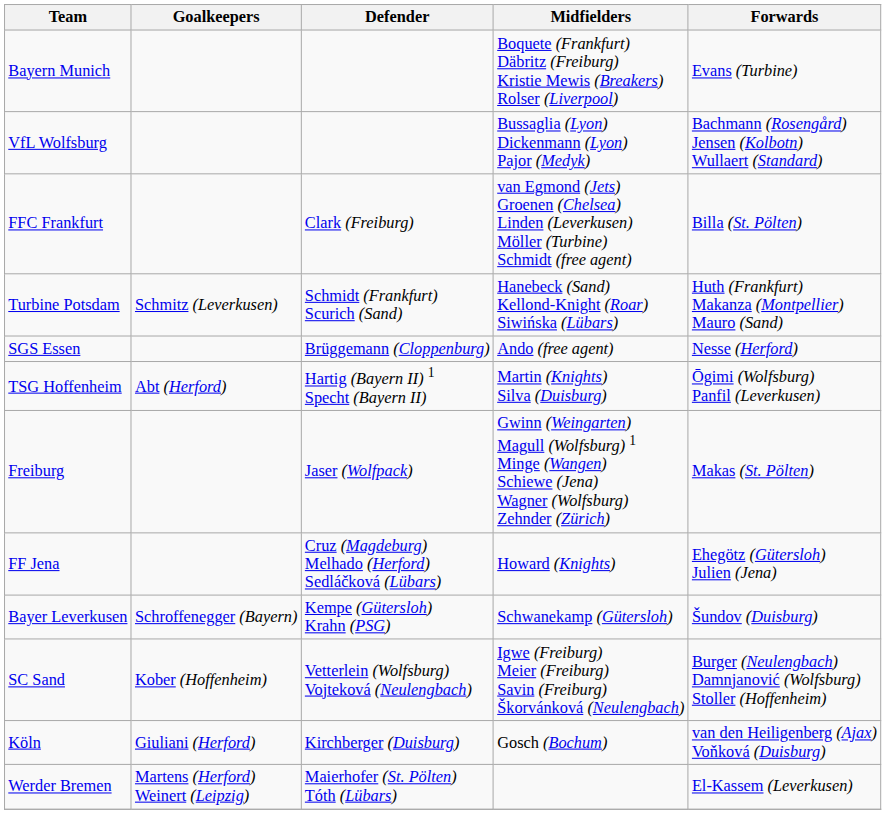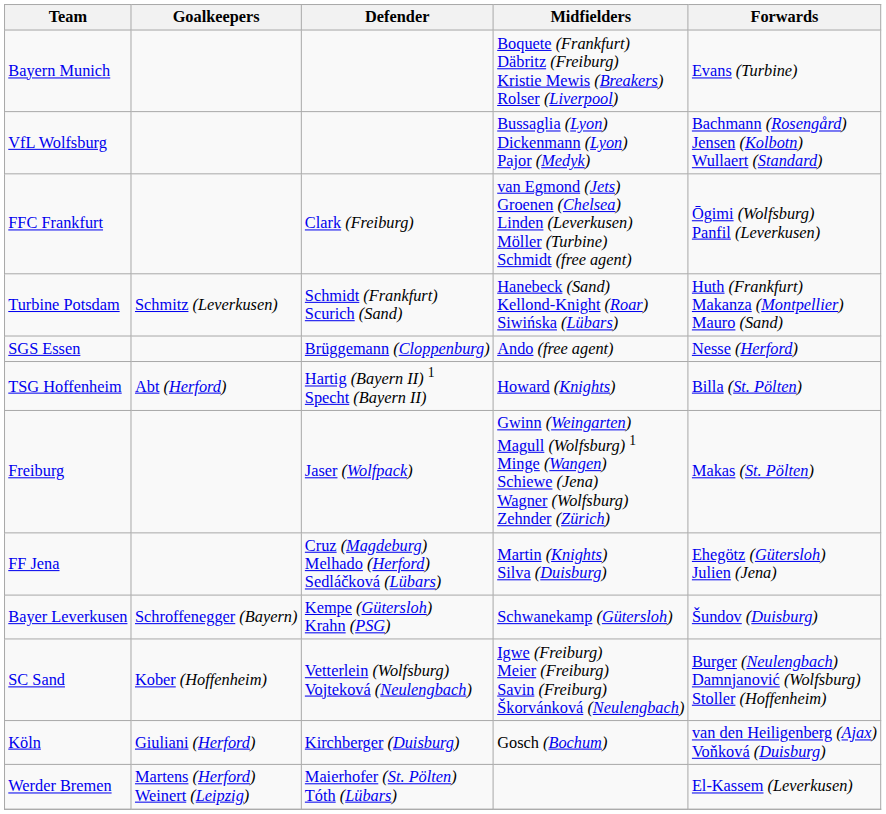 <table class="wikitable">
 <tr>
 <th>Team</th>
 <th>Goalkeepers</th>
 <th>Defender</th>
 <th>Midfielders</th>
 <th>Forwards</th>
 </tr>
 <tr>
 <td><a href='#'>Bayern Munich</a></td>
 <td></td>
 <td></td>
 <td> <a href='#'>Boquete</a> <em>(Frankfurt)</em><br><a href='#'>Däbritz</a> <em>(Freiburg)</em><br> <a href='#'>Kristie Mewis</a> <em>(<a href='#'>Breakers</a>)</em><br><a href='#'>Rolser</a> <em>(<a href='#'>Liverpool</a>)</em></td>
 <td> <a href='#'>Evans</a> <em>(Turbine)</em></td>
 </tr>
 <tr>
 <td><a href='#'>VfL Wolfsburg</a></td>
 <td></td>
 <td></td>
 <td> <a href='#'>Bussaglia</a> <em>(<a href='#'>Lyon</a>)</em><br> <a href='#'>Dickenmann</a> <em>(<a href='#'>Lyon</a>)</em><br> <a href='#'>Pajor</a> <em>(<a href='#'>Medyk</a>)</em></td>
 <td> <a href='#'>Bachmann</a> <em>(<a href='#'>Rosengård</a>)</em><br> <a href='#'>Jensen</a> <em>(<a href='#'>Kolbotn</a>)</em><br> <a href='#'>Wullaert</a> <em>(<a href='#'>Standard</a>)</em></td>
 </tr>
 <tr>
 <td><a href='#'>FFC Frankfurt</a></td>
 <td></td>
 <td> <a href='#'>Clark</a> <em>(Freiburg)</em></td>
 <td> <a href='#'>van Egmond</a> <em>(<a href='#'>Jets</a>)</em><br> <a href='#'>Groenen</a> <em>(<a href='#'>Chelsea</a>)</em><br><a href='#'>Linden</a> <em>(Leverkusen)</em><br><a href='#'>Möller</a> <em>(Turbine)</em><br> <a href='#'>Schmidt</a> <em>(free agent)</em></td>
-<td> <a href='#'>Billa</a> <em>(<a href='#'>St. Pölten</a>)</em></td>
+<td> <a href='#'>Ōgimi</a> <em>(Wolfsburg)</em><br><a href='#'>Panfil</a> <em>(Leverkusen)</em></td>
 </tr>
 <tr>
 <td><a href='#'>Turbine Potsdam</a></td>
 <td><a href='#'>Schmitz</a> <em>(Leverkusen)</em></td>
 <td><a href='#'>Schmidt</a> <em>(Frankfurt)</em><br> <a href='#'>Scurich</a> <em>(Sand)</em></td>
 <td><a href='#'>Hanebeck</a> <em>(Sand)</em><br> <a href='#'>Kellond-Knight</a> <em>(<a href='#'>Roar</a>)</em><br> <a href='#'>Siwińska</a> <em>(<a href='#'>Lübars</a>)</em></td>
 <td><a href='#'>Huth</a> <em>(Frankfurt)</em><br> <a href='#'>Makanza</a> <em>(<a href='#'>Montpellier</a>)</em><br> <a href='#'>Mauro</a> <em>(Sand)</em></td>
 </tr>
 <tr>
 <td><a href='#'>SGS Essen</a></td>
 <td></td>
 <td><a href='#'>Brüggemann</a> <em>(<a href='#'>Cloppenburg</a>)</em></td>
 <td> <a href='#'>Ando</a> <em>(free agent)</em></td>
 <td><a href='#'>Nesse</a> <em>(<a href='#'>Herford</a>)</em></td>
 </tr>
 <tr>
 <td><a href='#'>TSG Hoffenheim</a></td>
 <td><a href='#'>Abt</a> <em>(<a href='#'>Herford</a>)</em></td>
 <td><a href='#'>Hartig</a> <em>(Bayern II)</em> <sup>1</sup><br><a href='#'>Specht</a> <em>(Bayern II)</em></td>
-<td> <a href='#'>Martin</a> <em>(<a href='#'>Knights</a>)</em><br> <a href='#'>Silva</a> <em>(<a href='#'>Duisburg</a>)</em></td>
-<td> <a href='#'>Ōgimi</a> <em>(Wolfsburg)</em><br><a href='#'>Panfil</a> <em>(Leverkusen)</em></td>
+<td><a href='#'>Howard</a> <em>(<a href='#'>Knights</a>)</em></td>
+<td> <a href='#'>Billa</a> <em>(<a href='#'>St. Pölten</a>)</em></td>
 </tr>
 <tr>
 <td><a href='#'>Freiburg</a></td>
 <td></td>
 <td><a href='#'>Jaser</a> <em>(<a href='#'>Wolfpack</a>)</em></td>
 <td><a href='#'>Gwinn</a> <em>(<a href='#'>Weingarten</a>)</em><br><a href='#'>Magull</a> <em>(Wolfsburg)</em> <sup>1</sup><br><a href='#'>Minge</a> <em>(<a href='#'>Wangen</a>)</em><br><a href='#'>Schiewe</a> <em>(Jena)</em><br><a href='#'>Wagner</a> <em>(Wolfsburg)</em><br> <a href='#'>Zehnder</a> <em>(<a href='#'>Zürich</a>)</em></td>
 <td> <a href='#'>Makas</a> <em>(<a href='#'>St. Pölten</a>)</em></td>
 </tr>
 <tr>
 <td><a href='#'>FF Jena</a></td>
 <td></td>
 <td> <a href='#'>Cruz</a> <em>(<a href='#'>Magdeburg</a>)</em><br> <a href='#'>Melhado</a> <em>(<a href='#'>Herford</a>)</em><br> <a href='#'>Sedláčková</a> <em>(<a href='#'>Lübars</a>)</em></td>
-<td><a href='#'>Howard</a> <em>(<a href='#'>Knights</a>)</em></td>
+<td> <a href='#'>Martin</a> <em>(<a href='#'>Knights</a>)</em><br> <a href='#'>Silva</a> <em>(<a href='#'>Duisburg</a>)</em></td>
 <td><a href='#'>Ehegötz</a> <em>(<a href='#'>Gütersloh</a>)</em><br> <a href='#'>Julien</a> <em>(Jena)</em></td>
 </tr>
 <tr>
 <td><a href='#'>Bayer Leverkusen</a></td>
 <td> <a href='#'>Schroffenegger</a> <em>(Bayern)</em></td>
 <td><a href='#'>Kempe</a> <em>(<a href='#'>Gütersloh</a>)</em><br><a href='#'>Krahn</a> <em>(<a href='#'>PSG</a>)</em></td>
 <td><a href='#'>Schwanekamp</a> <em>(<a href='#'>Gütersloh</a>)</em></td>
 <td> <a href='#'>Šundov</a> <em>(<a href='#'>Duisburg</a>)</em></td>
 </tr>
 <tr>
 <td><a href='#'>SC Sand</a></td>
 <td><a href='#'>Kober</a> <em>(Hoffenheim)</em></td>
 <td><a href='#'>Vetterlein</a> <em>(Wolfsburg)</em><br> <a href='#'>Vojteková</a> <em>(<a href='#'>Neulengbach</a>)</em></td>
 <td> <a href='#'>Igwe</a> <em>(Freiburg)</em><br><a href='#'>Meier</a> <em>(Freiburg)</em><br><a href='#'>Savin</a> <em>(Freiburg)</em><br> <a href='#'>Škorvánková</a> <em>(<a href='#'>Neulengbach</a>)</em></td>
 <td> <a href='#'>Burger</a> <em>(<a href='#'>Neulengbach</a>)</em><br> <a href='#'>Damnjanović</a> <em>(Wolfsburg)</em><br><a href='#'>Stoller</a> <em>(Hoffenheim)</em></td>
 </tr>
 <tr>
 <td><a href='#'>Köln</a></td>
 <td> <a href='#'>Giuliani</a> <em>(<a href='#'>Herford</a>)</em></td>
 <td> <a href='#'>Kirchberger</a> <em>(<a href='#'>Duisburg</a>)</em></td>
 <td>Gosch <em>(<a href='#'>Bochum</a>)</em></td>
 <td> <a href='#'>van den Heiligenberg</a> <em>(<a href='#'>Ajax</a>)</em><br> <a href='#'>Voňková</a> <em>(<a href='#'>Duisburg</a>)</em></td>
 </tr>
 <tr>
 <td><a href='#'>Werder Bremen</a></td>
 <td><a href='#'>Martens</a> <em>(<a href='#'>Herford</a>)</em><br><a href='#'>Weinert</a> <em>(<a href='#'>Leipzig</a>)</em></td>
 <td> <a href='#'>Maierhofer</a> <em>(<a href='#'>St. Pölten</a>)</em><br> <a href='#'>Tóth</a> <em>(<a href='#'>Lübars</a>)</em></td>
 <td></td>
 <td><a href='#'>El-Kassem</a> <em>(Leverkusen)</em></td>
 </tr>
 <tr>
 </tr>
 </table>
